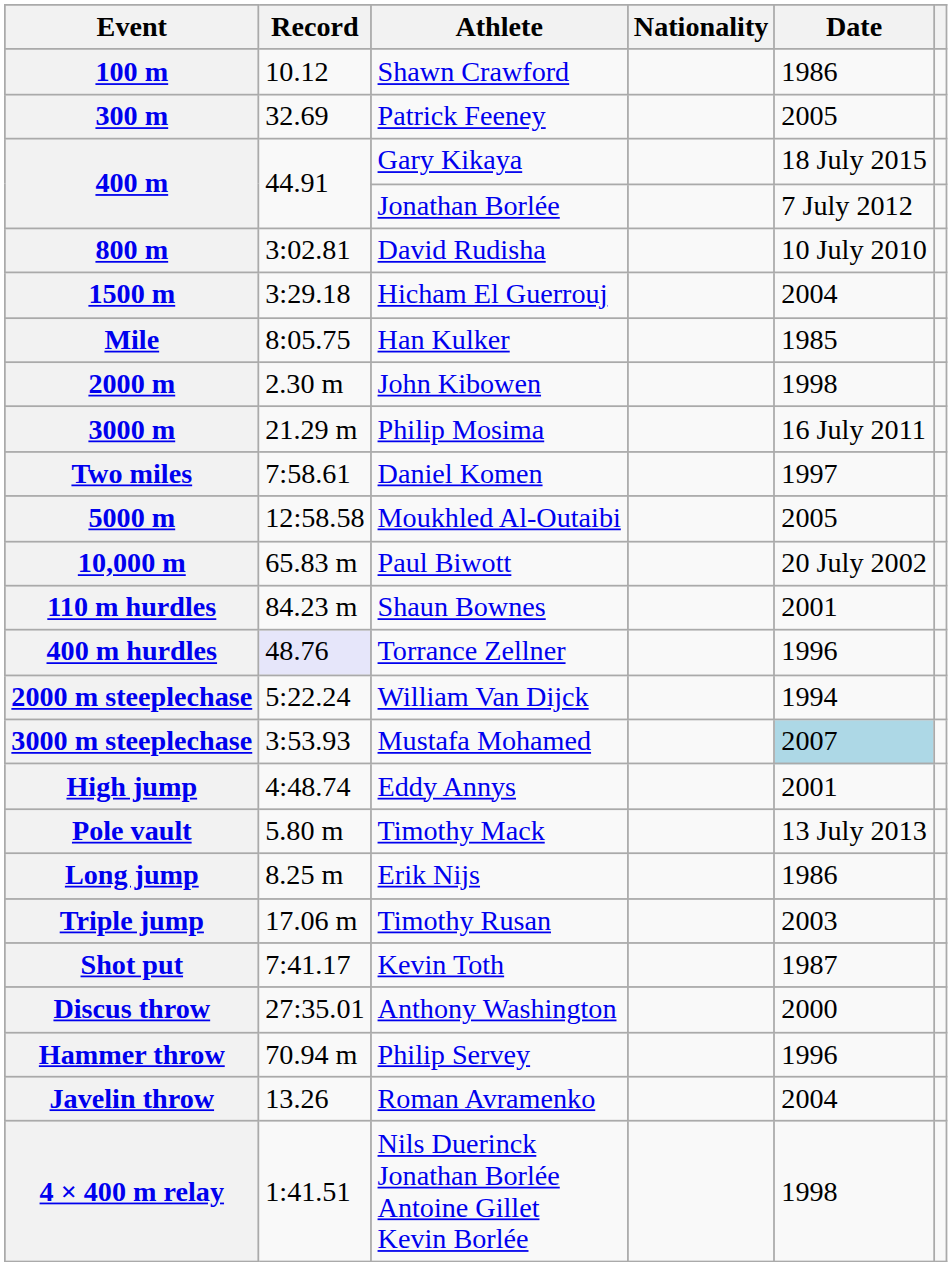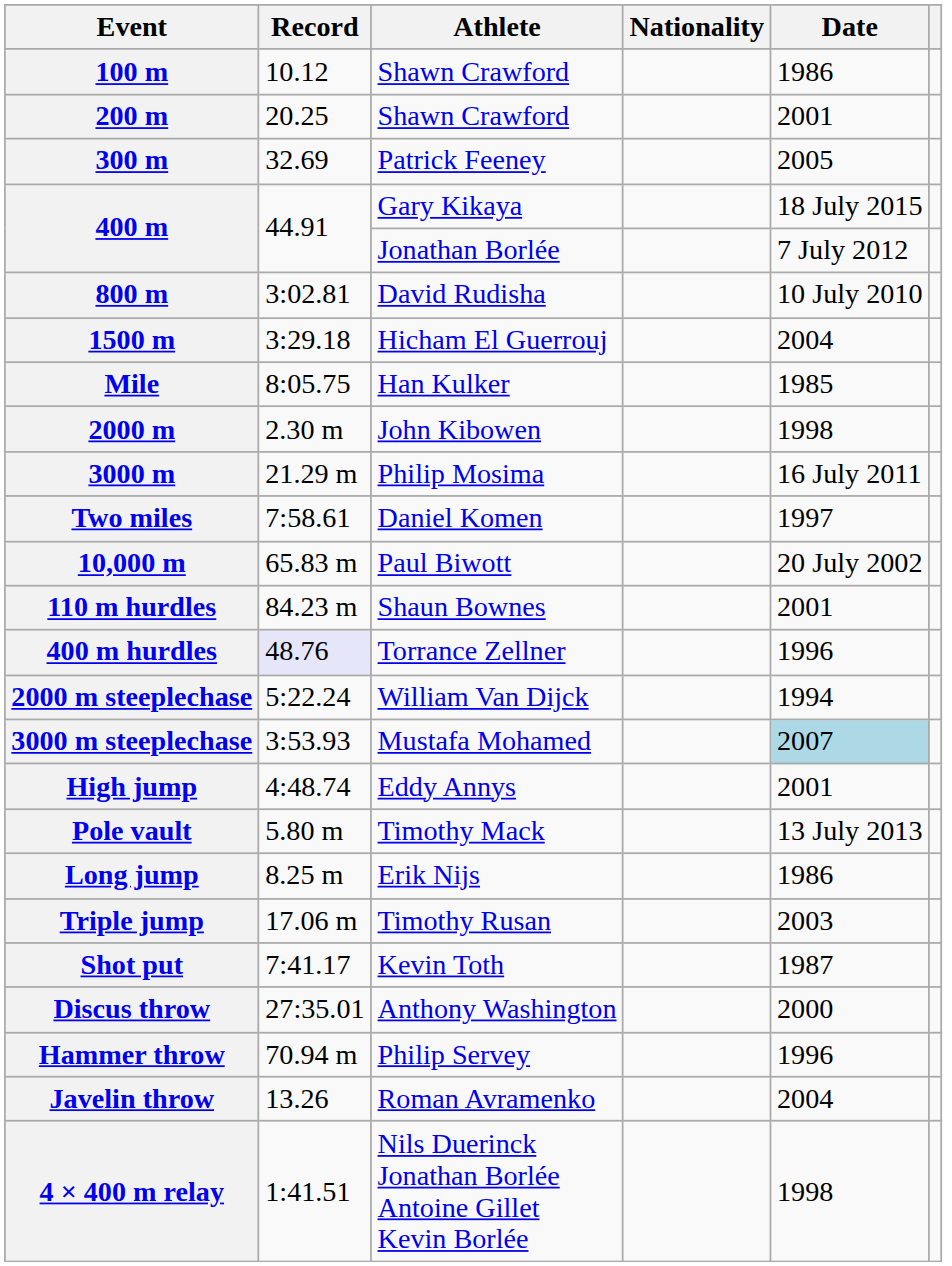 <table class="wikitable plainrowheaders sticky-header">
 <tr>
 <th scope="col">Event</th>
 <th scope="col">Record</th>
 <th scope="col">Athlete</th>
 <th scope="col">Nationality</th>
 <th scope="col">Date</th>
 <th scope="col"></th>
 </tr>
 <tr>
 <th scope="row"><a href='#'>100 m</a></th>
 <td>10.12</td>
 <td><a href='#'>Shawn Crawford</a></td>
 <td></td>
 <td>1986</td>
+<td></td>
+</tr>
+<tr>
+<th scope="row"><a href='#'>200 m</a></th>
+<td>20.25</td>
+<td><a href='#'>Shawn Crawford</a></td>
+<td></td>
+<td>2001</td>
 <td></td>
 </tr>
 <tr>
 <th scope="row"><a href='#'>300 m</a></th>
 <td>32.69</td>
 <td><a href='#'>Patrick Feeney</a></td>
 <td></td>
 <td>2005</td>
 <td></td>
 </tr>
 <tr>
 <th scope="rowgroup" rowspan="2"><a href='#'>400 m</a></th>
 <td rowspan="2">44.91</td>
 <td><a href='#'>Gary Kikaya</a></td>
 <td></td>
 <td>18 July 2015</td>
 <td></td>
 </tr>
 <tr>
 <td><a href='#'>Jonathan Borlée</a></td>
 <td></td>
 <td>7 July 2012</td>
 <td></td>
 </tr>
 <tr>
 <th scope="row"><a href='#'>800 m</a></th>
 <td>3:02.81</td>
 <td><a href='#'>David Rudisha</a></td>
 <td></td>
 <td>10 July 2010</td>
 <td></td>
 </tr>
 <tr>
 <th scope="row"><a href='#'>1500 m</a></th>
 <td>3:29.18</td>
 <td><a href='#'>Hicham El Guerrouj</a></td>
 <td></td>
 <td>2004</td>
 <td></td>
 </tr>
 <tr>
 <th scope="row"><a href='#'>Mile</a></th>
 <td>8:05.75</td>
 <td><a href='#'>Han Kulker</a></td>
 <td></td>
 <td>1985</td>
 <td></td>
 </tr>
 <tr>
 <th scope="row"><a href='#'>2000 m</a></th>
 <td>2.30 m</td>
 <td><a href='#'>John Kibowen</a></td>
 <td></td>
 <td>1998</td>
 <td></td>
 </tr>
 <tr>
 <th scope="row"><a href='#'>3000 m</a></th>
 <td>21.29 m</td>
 <td><a href='#'>Philip Mosima</a></td>
 <td></td>
 <td>16 July 2011</td>
 <td></td>
 </tr>
 <tr>
 <th scope="row"><a href='#'>Two miles</a></th>
 <td>7:58.61</td>
 <td><a href='#'>Daniel Komen</a></td>
 <td></td>
 <td>1997</td>
-<td></td>
-</tr>
-<tr>
-<th scope="row"><a href='#'>5000 m</a></th>
-<td>12:58.58</td>
-<td><a href='#'>Moukhled Al-Outaibi</a></td>
-<td></td>
-<td>2005</td>
 <td></td>
 </tr>
 <tr>
 <th scope="row"><a href='#'>10,000 m</a></th>
 <td>65.83 m</td>
 <td><a href='#'>Paul Biwott</a></td>
 <td></td>
 <td>20 July 2002</td>
 <td></td>
 </tr>
 <tr>
 <th scope="row"><a href='#'>110 m hurdles</a></th>
 <td>84.23 m</td>
 <td><a href='#'>Shaun Bownes</a></td>
 <td></td>
 <td>2001</td>
 <td></td>
 </tr>
 <tr>
 <th scope="row"><a href='#'>400 m hurdles</a></th>
 <td style="background: lavender;">48.76</td>
 <td><a href='#'>Torrance Zellner</a></td>
 <td></td>
 <td>1996</td>
 <td></td>
 </tr>
 <tr>
 <th scope="row"><a href='#'>2000 m steeplechase</a></th>
 <td>5:22.24</td>
 <td><a href='#'>William Van Dijck</a></td>
 <td></td>
 <td>1994</td>
 <td></td>
 </tr>
 <tr>
 <th scope="row"><a href='#'>3000 m steeplechase</a></th>
 <td>3:53.93</td>
 <td><a href='#'>Mustafa Mohamed</a></td>
 <td></td>
 <td style="background: lightblue;">2007</td>
 <td></td>
 </tr>
 <tr>
 <th scope="row"><a href='#'>High jump</a></th>
 <td>4:48.74</td>
 <td><a href='#'>Eddy Annys</a></td>
 <td></td>
 <td>2001</td>
 <td></td>
 </tr>
 <tr>
 <th scope="row"><a href='#'>Pole vault</a></th>
 <td>5.80 m</td>
 <td><a href='#'>Timothy Mack</a></td>
 <td></td>
 <td>13 July 2013</td>
 <td></td>
 </tr>
 <tr>
 <th scope="row"><a href='#'>Long jump</a></th>
 <td>8.25 m</td>
 <td><a href='#'>Erik Nijs</a></td>
 <td></td>
 <td>1986</td>
 <td></td>
 </tr>
 <tr>
 <th scope="row"><a href='#'>Triple jump</a></th>
 <td>17.06 m</td>
 <td><a href='#'>Timothy Rusan</a></td>
 <td></td>
 <td>2003</td>
 <td></td>
 </tr>
 <tr>
 <th scope="row"><a href='#'>Shot put</a></th>
 <td>7:41.17</td>
 <td><a href='#'>Kevin Toth</a></td>
 <td></td>
 <td>1987</td>
 <td></td>
 </tr>
 <tr>
 <th scope="row"><a href='#'>Discus throw</a></th>
 <td>27:35.01</td>
 <td><a href='#'>Anthony Washington</a></td>
 <td></td>
 <td>2000</td>
 <td></td>
 </tr>
 <tr>
 <th scope="row"><a href='#'>Hammer throw</a></th>
 <td>70.94 m</td>
 <td><a href='#'>Philip Servey</a></td>
 <td></td>
 <td>1996</td>
 <td></td>
 </tr>
 <tr>
 <th scope="row"><a href='#'>Javelin throw</a></th>
 <td>13.26</td>
 <td><a href='#'>Roman Avramenko</a></td>
 <td></td>
 <td>2004</td>
 <td></td>
 </tr>
 <tr>
 <th scope="row"><a href='#'>4 × 400 m relay</a></th>
 <td>1:41.51</td>
 <td><a href='#'>Nils Duerinck</a><br><a href='#'>Jonathan Borlée</a><br><a href='#'>Antoine Gillet</a><br><a href='#'>Kevin Borlée</a></td>
 <td></td>
 <td>1998</td>
 <td></td>
 </tr>
 </table>
